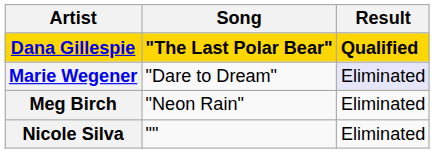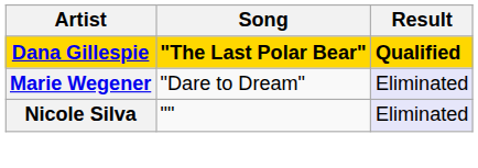 <table class="wikitable sortable plainrowheaders" style="margin: 1em auto 1em auto">
 <tr>
 <th scope="col">Artist</th>
 <th scope="col">Song</th>
 <th scope="col">Result</th>
 </tr>
 <tr style="font-weight:bold; background:gold;">
 <th scope="row" style="font-weight:bold; background:gold;"><a href='#'>Dana Gillespie</a></th>
 <td>"The Last Polar Bear"</td>
 <td>Qualified</td>
 </tr>
 <tr>
 <th scope="row"><a href='#'>Marie Wegener</a></th>
 <td>"Dare to Dream"</td>
 <td style="background: lavender;">Eliminated</td>
 </tr>
 <tr>
-<th scope="row">Meg Birch</th>
-<td>"Neon Rain"</td>
-<td>Eliminated</td>
-</tr>
-<tr>
 <th scope="row">Nicole Silva</th>
 <td>""</td>
-<td>Eliminated</td>
+<td style="background: lavender;">Eliminated</td>
 </tr>
 </table>
